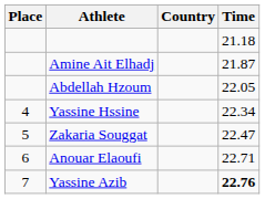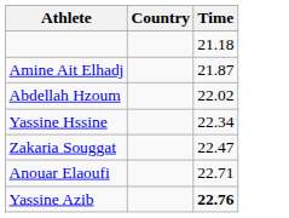 <table class="wikitable">
 <tr>
-<th>Place</th>
 <th>Athlete</th>
 <th>Country</th>
 <th>Time</th>
 </tr>
 <tr>
-<td align=center></td>
 <td></td>
 <td></td>
 <td>21.18</td>
 </tr>
 <tr>
-<td align=center></td>
 <td><a href='#'>Amine Ait Elhadj</a></td>
 <td></td>
 <td>21.87</td>
 </tr>
 <tr>
-<td align=center></td>
 <td><a href='#'>Abdellah Hzoum</a></td>
 <td></td>
-<td>22.05</td>
+<td>22.02</td>
 </tr>
 <tr>
-<td align=center>4</td>
 <td><a href='#'>Yassine Hssine</a></td>
 <td></td>
 <td>22.34</td>
 </tr>
 <tr>
-<td align=center>5</td>
 <td><a href='#'>Zakaria Souggat</a></td>
 <td></td>
 <td>22.47</td>
 </tr>
 <tr>
-<td align=center>6</td>
 <td><a href='#'>Anouar Elaoufi</a></td>
 <td></td>
 <td>22.71</td>
 </tr>
 <tr>
-<td align=center>7</td>
 <td><a href='#'>Yassine Azib</a></td>
 <td></td>
 <td><strong>22.76</strong></td>
 </tr>
 </table>
